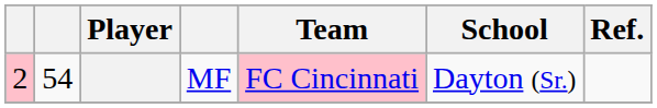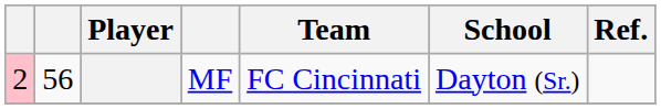 <table class="wikitable sortable plainrowheaders" style="text-align:left">
 <tr>
 <th scope="col"></th>
 <th scope="col"></th>
 <th scope="col">Player</th>
 <th scope="col"></th>
 <th scope="col">Team</th>
 <th scope="col">School</th>
 <th class="unsortable">Ref.</th>
 </tr>
 <tr>
 <td style="background: pink; text-align:center;">2</td>
-<td style="text-align:center;">54</td>
+<td style="text-align:center;">56</td>
 <th scope="row"></th>
 <td><a href='#'>MF</a></td>
-<td style="background: pink;"><a href='#'>FC Cincinnati</a></td>
+<td><a href='#'>FC Cincinnati</a></td>
 <td><a href='#'>Dayton</a> <small>(<a href='#'>Sr.</a>)</small></td>
 <td></td>
 </tr>
 <tr>
 </tr>
 </table>
